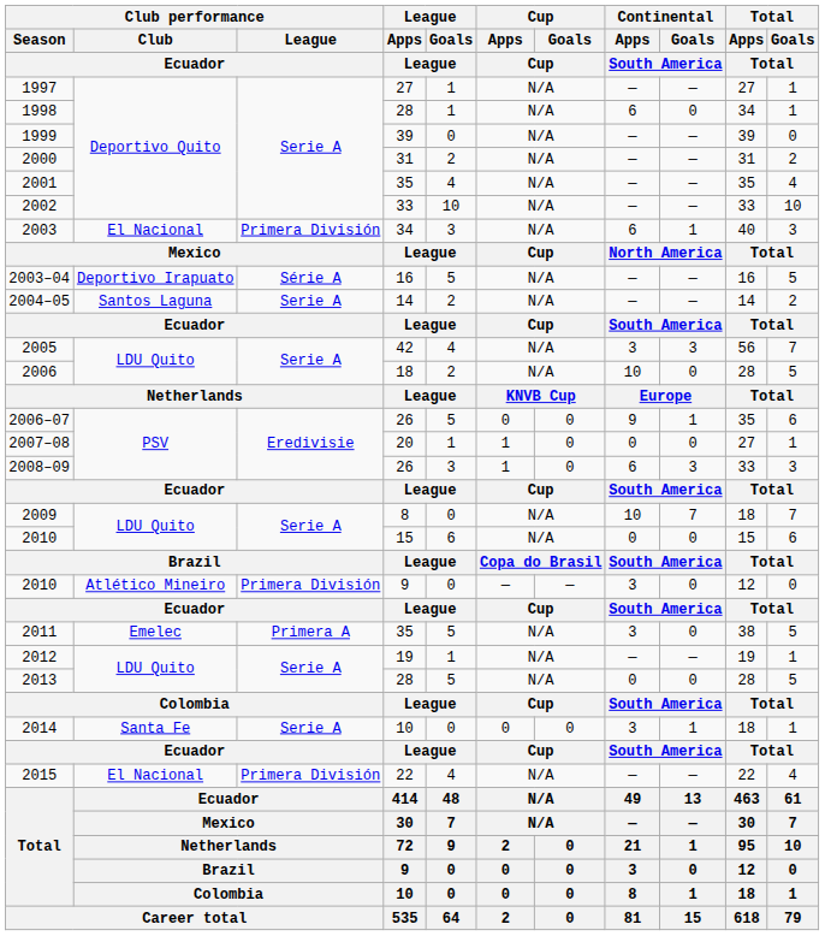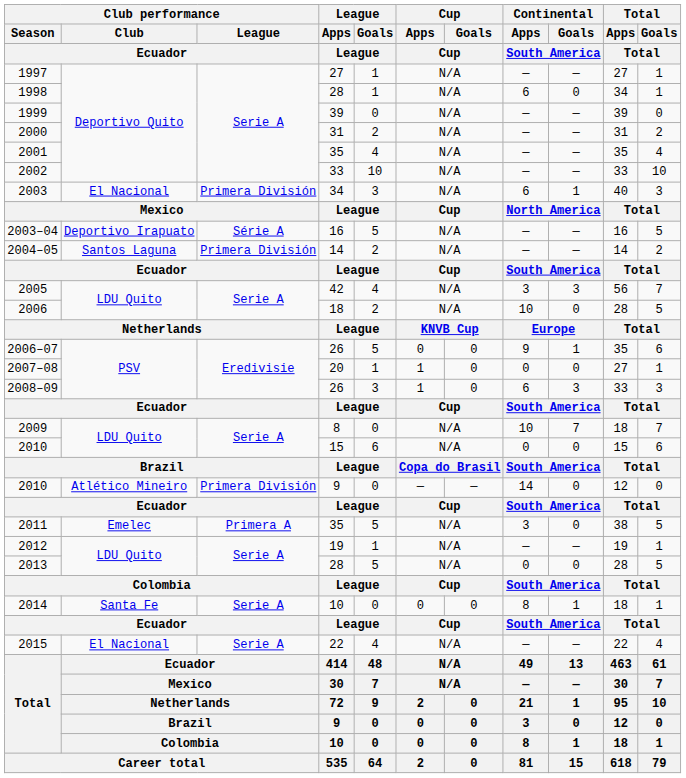 <table class="wikitable" style="text-align:center">
 <tr>
 <th colspan=3>Club performance</th>
 <th colspan=2>League</th>
 <th colspan=2>Cup</th>
 <th colspan=2>Continental</th>
 <th colspan=2>Total</th>
 </tr>
 <tr>
 <th>Season</th>
 <th>Club</th>
 <th>League</th>
 <th>Apps</th>
 <th>Goals</th>
 <th>Apps</th>
 <th>Goals</th>
 <th>Apps</th>
 <th>Goals</th>
 <th>Apps</th>
 <th>Goals</th>
 </tr>
 <tr>
 <th colspan=3>Ecuador</th>
 <th colspan=2>League</th>
 <th colspan=2>Cup</th>
 <th colspan=2><a href='#'>South America</a></th>
 <th colspan=2>Total</th>
 </tr>
 <tr>
 <td>1997</td>
 <td rowspan="6"><a href='#'>Deportivo Quito</a></td>
 <td rowspan="6"><a href='#'>Serie A</a></td>
 <td>27</td>
 <td>1</td>
 <td colspan="2">N/A</td>
 <td>—</td>
 <td>—</td>
 <td>27</td>
 <td>1</td>
 </tr>
 <tr>
 <td>1998</td>
 <td>28</td>
 <td>1</td>
 <td colspan="2">N/A</td>
 <td>6</td>
 <td>0</td>
 <td>34</td>
 <td>1</td>
 </tr>
 <tr>
 <td>1999</td>
 <td>39</td>
 <td>0</td>
 <td colspan="2">N/A</td>
 <td>—</td>
 <td>—</td>
 <td>39</td>
 <td>0</td>
 </tr>
 <tr>
 <td>2000</td>
 <td>31</td>
 <td>2</td>
 <td colspan="2">N/A</td>
 <td>—</td>
 <td>—</td>
 <td>31</td>
 <td>2</td>
 </tr>
 <tr>
 <td>2001</td>
 <td>35</td>
 <td>4</td>
 <td colspan="2">N/A</td>
 <td>—</td>
 <td>—</td>
 <td>35</td>
 <td>4</td>
 </tr>
 <tr>
 <td>2002</td>
 <td>33</td>
 <td>10</td>
 <td colspan="2">N/A</td>
 <td>—</td>
 <td>—</td>
 <td>33</td>
 <td>10</td>
 </tr>
 <tr>
 <td>2003</td>
 <td><a href='#'>El Nacional</a></td>
 <td><a href='#'>Primera División</a></td>
 <td>34</td>
 <td>3</td>
 <td colspan="2">N/A</td>
 <td>6</td>
 <td>1</td>
 <td>40</td>
 <td>3</td>
 </tr>
 <tr>
 <th colspan=3>Mexico</th>
 <th colspan=2>League</th>
 <th colspan=2>Cup</th>
 <th colspan=2><a href='#'>North America</a></th>
 <th colspan=2>Total</th>
 </tr>
 <tr>
 <td>2003–04</td>
 <td><a href='#'>Deportivo Irapuato</a></td>
 <td><a href='#'>Série A</a></td>
 <td>16</td>
 <td>5</td>
 <td colspan="2">N/A</td>
 <td>—</td>
 <td>—</td>
 <td>16</td>
 <td>5</td>
 </tr>
 <tr>
 <td>2004–05</td>
 <td><a href='#'>Santos Laguna</a></td>
-<td><a href='#'>Serie A</a></td>
+<td><a href='#'>Primera División</a></td>
 <td>14</td>
 <td>2</td>
 <td colspan="2">N/A</td>
 <td>—</td>
 <td>—</td>
 <td>14</td>
 <td>2</td>
 </tr>
 <tr>
 <th colspan=3>Ecuador</th>
 <th colspan=2>League</th>
 <th colspan=2>Cup</th>
 <th colspan=2><a href='#'>South America</a></th>
 <th colspan=2>Total</th>
 </tr>
 <tr>
 <td>2005</td>
 <td rowspan="2"><a href='#'>LDU Quito</a></td>
 <td rowspan="2"><a href='#'>Serie A</a></td>
 <td>42</td>
 <td>4</td>
 <td colspan="2">N/A</td>
 <td>3</td>
 <td>3</td>
 <td>56</td>
 <td>7</td>
 </tr>
 <tr>
 <td>2006</td>
 <td>18</td>
 <td>2</td>
 <td colspan="2">N/A</td>
 <td>10</td>
 <td>0</td>
 <td>28</td>
 <td>5</td>
 </tr>
 <tr>
 <th colspan=3>Netherlands</th>
 <th colspan=2>League</th>
 <th colspan=2><a href='#'>KNVB Cup</a></th>
 <th colspan=2><a href='#'>Europe</a></th>
 <th colspan=2>Total</th>
 </tr>
 <tr>
 <td>2006–07</td>
 <td rowspan="3"><a href='#'>PSV</a></td>
 <td rowspan="3"><a href='#'>Eredivisie</a></td>
 <td>26</td>
 <td>5</td>
 <td>0</td>
 <td>0</td>
 <td>9</td>
 <td>1</td>
 <td>35</td>
 <td>6</td>
 </tr>
 <tr>
 <td>2007–08</td>
 <td>20</td>
 <td>1</td>
 <td>1</td>
 <td>0</td>
 <td>0</td>
 <td>0</td>
 <td>27</td>
 <td>1</td>
 </tr>
 <tr>
 <td>2008–09</td>
 <td>26</td>
 <td>3</td>
 <td>1</td>
 <td>0</td>
 <td>6</td>
 <td>3</td>
 <td>33</td>
 <td>3</td>
 </tr>
 <tr>
 <th colspan=3>Ecuador</th>
 <th colspan=2>League</th>
 <th colspan=2>Cup</th>
 <th colspan=2><a href='#'>South America</a></th>
 <th colspan=2>Total</th>
 </tr>
 <tr>
 <td>2009</td>
 <td rowspan="2"><a href='#'>LDU Quito</a></td>
 <td rowspan="2"><a href='#'>Serie A</a></td>
 <td>8</td>
 <td>0</td>
 <td colspan="2">N/A</td>
 <td>10</td>
 <td>7</td>
 <td>18</td>
 <td>7</td>
 </tr>
 <tr>
 <td>2010</td>
 <td>15</td>
 <td>6</td>
 <td colspan="2">N/A</td>
 <td>0</td>
 <td>0</td>
 <td>15</td>
 <td>6</td>
 </tr>
 <tr>
 <th colspan=3>Brazil</th>
 <th colspan=2>League</th>
 <th colspan=2><a href='#'>Copa do Brasil</a></th>
 <th colspan=2><a href='#'>South America</a></th>
 <th colspan=2>Total</th>
 </tr>
 <tr>
 <td>2010</td>
 <td><a href='#'>Atlético Mineiro</a></td>
 <td><a href='#'>Primera División</a></td>
 <td>9</td>
 <td>0</td>
 <td>—</td>
 <td>—</td>
-<td>3</td>
+<td>14</td>
 <td>0</td>
 <td>12</td>
 <td>0</td>
 </tr>
 <tr>
 <th colspan=3>Ecuador</th>
 <th colspan=2>League</th>
 <th colspan=2>Cup</th>
 <th colspan=2><a href='#'>South America</a></th>
 <th colspan=2>Total</th>
 </tr>
 <tr>
 <td>2011</td>
 <td><a href='#'>Emelec</a></td>
 <td><a href='#'>Primera A</a></td>
 <td>35</td>
 <td>5</td>
 <td colspan="2">N/A</td>
 <td>3</td>
 <td>0</td>
 <td>38</td>
 <td>5</td>
 </tr>
 <tr>
 <td>2012</td>
 <td rowspan="2"><a href='#'>LDU Quito</a></td>
 <td rowspan="2"><a href='#'>Serie A</a></td>
 <td>19</td>
 <td>1</td>
 <td colspan="2">N/A</td>
 <td>—</td>
 <td>—</td>
 <td>19</td>
 <td>1</td>
 </tr>
 <tr>
 <td>2013</td>
 <td>28</td>
 <td>5</td>
 <td colspan="2">N/A</td>
 <td>0</td>
 <td>0</td>
 <td>28</td>
 <td>5</td>
 </tr>
 <tr>
 <th colspan=3>Colombia</th>
 <th colspan=2>League</th>
 <th colspan=2>Cup</th>
 <th colspan=2><a href='#'>South America</a></th>
 <th colspan=2>Total</th>
 </tr>
 <tr>
 <td>2014</td>
 <td><a href='#'>Santa Fe</a></td>
 <td><a href='#'>Serie A</a></td>
 <td>10</td>
 <td>0</td>
 <td>0</td>
 <td>0</td>
-<td>3</td>
+<td>8</td>
 <td>1</td>
 <td>18</td>
 <td>1</td>
 </tr>
 <tr>
 <th colspan=3>Ecuador</th>
 <th colspan=2>League</th>
 <th colspan=2>Cup</th>
 <th colspan=2><a href='#'>South America</a></th>
 <th colspan=2>Total</th>
 </tr>
 <tr>
 <td>2015</td>
 <td><a href='#'>El Nacional</a></td>
-<td><a href='#'>Primera División</a></td>
+<td><a href='#'>Serie A</a></td>
 <td>22</td>
 <td>4</td>
 <td colspan="2">N/A</td>
 <td>—</td>
 <td>—</td>
 <td>22</td>
 <td>4</td>
 </tr>
 <tr>
 <th rowspan=5>Total</th>
 <th colspan=2>Ecuador</th>
 <th>414</th>
 <th>48</th>
 <th colspan="2">N/A</th>
 <th>49</th>
 <th>13</th>
 <th>463</th>
 <th>61</th>
 </tr>
 <tr>
 <th colspan=2>Mexico</th>
 <th>30</th>
 <th>7</th>
 <th colspan="2">N/A</th>
 <th>—</th>
 <th>—</th>
 <th>30</th>
 <th>7</th>
 </tr>
 <tr>
 <th colspan=2>Netherlands</th>
 <th>72</th>
 <th>9</th>
 <th>2</th>
 <th>0</th>
 <th>21</th>
 <th>1</th>
 <th>95</th>
 <th>10</th>
 </tr>
 <tr>
 <th colspan=2>Brazil</th>
 <th>9</th>
 <th>0</th>
 <th>0</th>
 <th>0</th>
 <th>3</th>
 <th>0</th>
 <th>12</th>
 <th>0</th>
 </tr>
 <tr>
 <th colspan=2>Colombia</th>
 <th>10</th>
 <th>0</th>
 <th>0</th>
 <th>0</th>
 <th>8</th>
 <th>1</th>
 <th>18</th>
 <th>1</th>
 </tr>
 <tr>
 <th colspan=3>Career total</th>
 <th>535</th>
 <th>64</th>
 <th>2</th>
 <th>0</th>
 <th>81</th>
 <th>15</th>
 <th>618</th>
 <th>79</th>
 </tr>
 </table>
